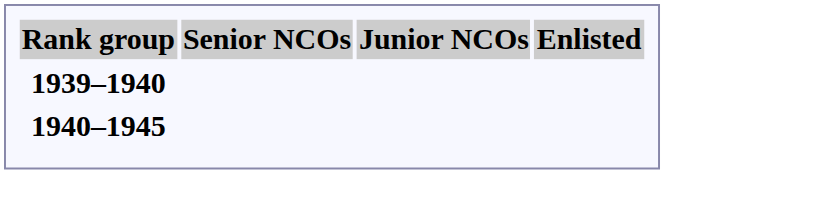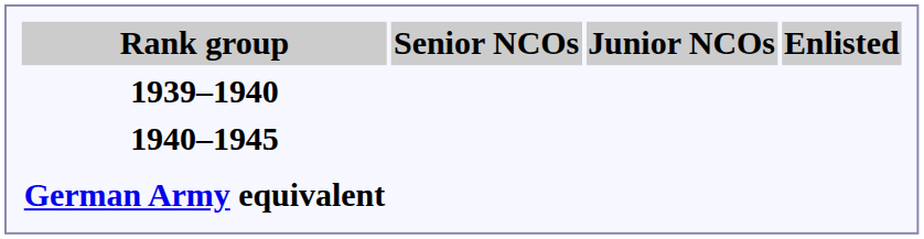 <table style="border:1px solid #8888aa; background-color:#f7f8ff; padding:5px; font-size:95%; margin: 0px 12px 12px 0px; text-align:center;">
 <tr bgcolor="#CCCCCC">
 <th>Rank group</th>
 <th colspan=3>Senior NCOs</th>
 <th colspan=4>Junior NCOs</th>
 <th>Enlisted</th>
 </tr>
 <tr>
 <td rowspan=2><strong>1939–1940</strong></td>
 <td></td>
 <td></td>
 <td></td>
 <td></td>
 <td></td>
 <td></td>
 <td></td>
 <td></td>
 </tr>
 <tr style="text-align:center;">
 <td></td>
 <td></td>
 <td></td>
 <td colspan=4></td>
 <td></td>
 </tr>
 <tr>
 <td rowspan=2><strong>1940–1945</strong></td>
 <td></td>
 <td></td>
 <td></td>
 <td></td>
 <td></td>
 <td></td>
 <td></td>
 <td></td>
 </tr>
 <tr>
 <td></td>
 <td></td>
 <td></td>
 <td></td>
 <td></td>
 <td></td>
 <td></td>
 <td></td>
 </tr>
 <tr>
 <td colspan=9></td>
 </tr>
+<tr>
+<td><strong><a href='#'>German Army</a> equivalent</strong></td>
+<td></td>
+<td></td>
+<td></td>
+<td></td>
+<td></td>
+<td></td>
+<td></td>
+<td></td>
+</tr>
 </table>
